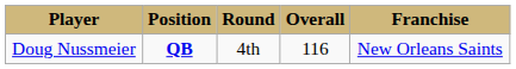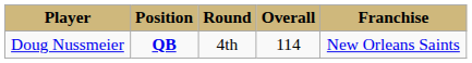 <table class="wikitable" width="50%">
 <tr align="center"  style="background:#CFB87C;color:black;">
 <td><strong>Player</strong></td>
 <td><strong>Position</strong></td>
 <td><strong>Round</strong></td>
 <td><strong>Overall</strong></td>
 <td><strong>Franchise</strong></td>
 </tr>
 <tr align="center" bgcolor="">
 <td><a href='#'>Doug Nussmeier</a></td>
 <td><strong><a href='#'>QB</a></strong></td>
 <td>4th</td>
-<td>116</td>
+<td>114</td>
 <td><a href='#'>New Orleans Saints</a></td>
 </tr>
 </table>
